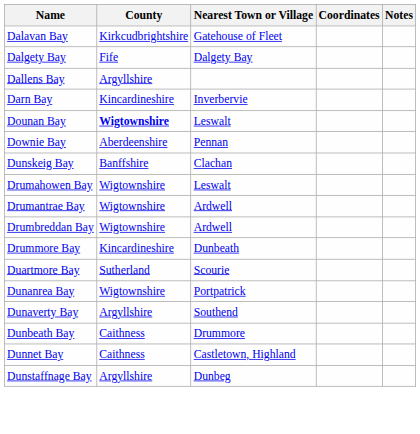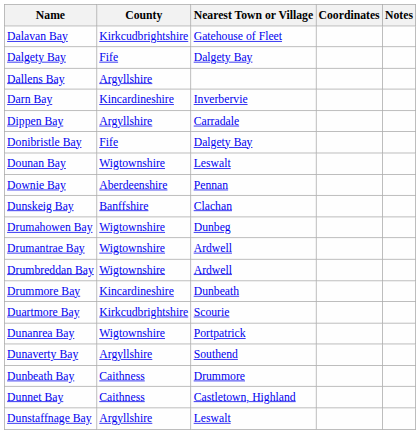 <table class="wikitable sortable" style="table-layout:fixed;background-color:#FEFEFE;font-size:95%;padding:0.30em;line-height:1.35em;">
 <tr>
 <th scope="col">Name</th>
 <th scope="col">County</th>
 <th scope="col">Nearest Town or Village</th>
 <th scope="col">Coordinates</th>
 <th scope="col">Notes</th>
 </tr>
 <tr>
 <td><a href='#'>Dalavan Bay</a></td>
 <td><a href='#'>Kirkcudbrightshire</a></td>
 <td><a href='#'>Gatehouse of Fleet</a></td>
 <td></td>
 <td></td>
 </tr>
 <tr>
 <td><a href='#'>Dalgety Bay</a></td>
 <td><a href='#'>Fife</a></td>
 <td><a href='#'>Dalgety Bay</a></td>
 <td></td>
 <td></td>
 </tr>
 <tr>
 <td><a href='#'>Dallens Bay</a></td>
 <td><a href='#'>Argyllshire</a></td>
 <td></td>
 <td></td>
 <td></td>
 </tr>
 <tr>
 <td><a href='#'>Darn Bay</a></td>
 <td><a href='#'>Kincardineshire</a></td>
 <td><a href='#'>Inverbervie</a></td>
 <td></td>
 <td></td>
 </tr>
 <tr>
+<td><a href='#'>Dippen Bay</a></td>
+<td><a href='#'>Argyllshire</a></td>
+<td><a href='#'>Carradale</a></td>
+<td></td>
+<td></td>
+</tr>
+<tr>
+<td><a href='#'>Donibristle Bay</a></td>
+<td><a href='#'>Fife</a></td>
+<td><a href='#'>Dalgety Bay</a></td>
+<td></td>
+<td></td>
+</tr>
+<tr>
 <td><a href='#'>Dounan Bay</a></td>
-<td><strong><a href='#'>Wigtownshire</a></strong></td>
+<td><a href='#'>Wigtownshire</a></td>
 <td><a href='#'>Leswalt</a></td>
 <td></td>
 <td></td>
 </tr>
 <tr>
 <td><a href='#'>Downie Bay</a></td>
 <td><a href='#'>Aberdeenshire</a></td>
 <td><a href='#'>Pennan</a></td>
 <td></td>
 <td></td>
 </tr>
 <tr>
 <td><a href='#'>Dunskeig Bay</a></td>
 <td><a href='#'>Banffshire</a></td>
 <td><a href='#'>Clachan</a></td>
 <td></td>
 <td></td>
 </tr>
 <tr>
 <td><a href='#'>Drumahowen Bay</a></td>
 <td><a href='#'>Wigtownshire</a></td>
-<td><a href='#'>Leswalt</a></td>
+<td><a href='#'>Dunbeg</a></td>
 <td></td>
 <td></td>
 </tr>
 <tr>
 <td><a href='#'>Drumantrae Bay</a></td>
 <td><a href='#'>Wigtownshire</a></td>
 <td><a href='#'>Ardwell</a></td>
 <td></td>
 <td></td>
 </tr>
 <tr>
 <td><a href='#'>Drumbreddan Bay</a></td>
 <td><a href='#'>Wigtownshire</a></td>
 <td><a href='#'>Ardwell</a></td>
 <td></td>
 <td></td>
 </tr>
 <tr>
 <td><a href='#'>Drummore Bay</a></td>
 <td><a href='#'>Kincardineshire</a></td>
 <td><a href='#'>Dunbeath</a></td>
 <td></td>
 <td></td>
 </tr>
 <tr>
 <td><a href='#'>Duartmore Bay</a></td>
-<td><a href='#'>Sutherland</a></td>
+<td><a href='#'>Kirkcudbrightshire</a></td>
 <td><a href='#'>Scourie</a></td>
 <td></td>
 <td></td>
 </tr>
 <tr>
 <td><a href='#'>Dunanrea Bay</a></td>
 <td><a href='#'>Wigtownshire</a></td>
 <td><a href='#'>Portpatrick</a></td>
 <td></td>
 <td></td>
 </tr>
 <tr>
 <td><a href='#'>Dunaverty Bay</a></td>
 <td><a href='#'>Argyllshire</a></td>
 <td><a href='#'>Southend</a></td>
 <td></td>
 <td></td>
 </tr>
 <tr>
 <td><a href='#'>Dunbeath Bay</a></td>
 <td><a href='#'>Caithness</a></td>
 <td><a href='#'>Drummore</a></td>
 <td></td>
 <td></td>
 </tr>
 <tr>
 <td><a href='#'>Dunnet Bay</a></td>
 <td><a href='#'>Caithness</a></td>
 <td><a href='#'>Castletown, Highland</a></td>
 <td></td>
 <td></td>
 </tr>
 <tr>
 <td><a href='#'>Dunstaffnage Bay</a></td>
 <td><a href='#'>Argyllshire</a></td>
-<td><a href='#'>Dunbeg</a></td>
+<td><a href='#'>Leswalt</a></td>
 <td></td>
 <td></td>
 </tr>
 </table>
